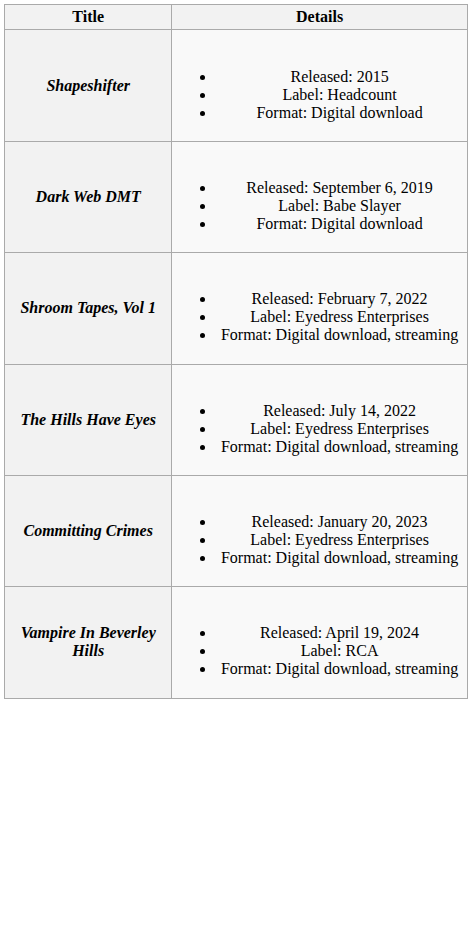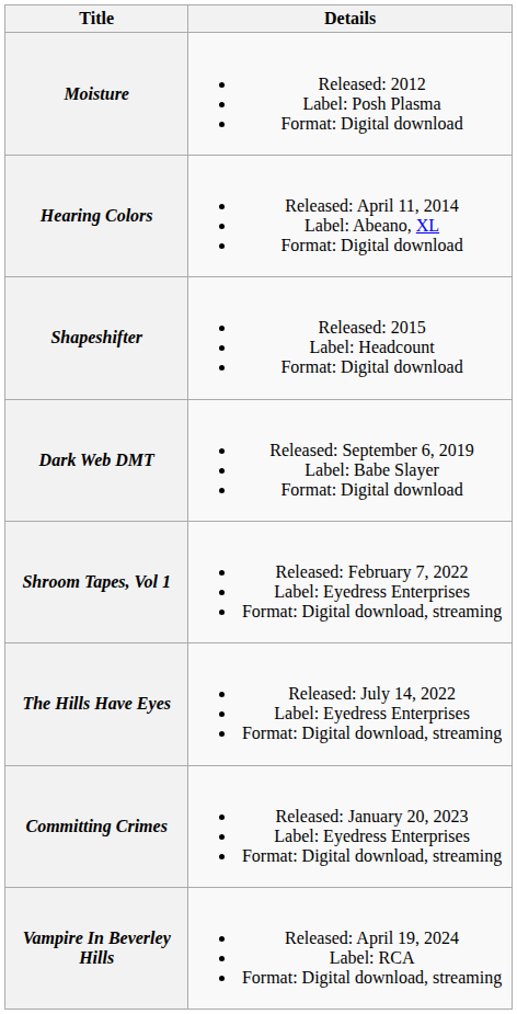 <table class="wikitable plainrowheaders" style="text-align:center;">
 <tr>
 <th scope="col" style="width:10em;">Title</th>
 <th scope="col" style="width:18em;">Details</th>
+</tr>
+<tr>
+<th scope="row"><em>Moisture</em><br></th>
+<td><br><ul><li>Released: 2012</li><li>Label: Posh Plasma</li><li>Format: Digital download</li></ul></td>
+</tr>
+<tr>
+<th scope="row"><em>Hearing Colors</em></th>
+<td><br><ul><li>Released: April 11, 2014</li><li>Label: Abeano, <a href='#'>XL</a></li><li>Format: Digital download</li></ul></td>
 </tr>
 <tr>
 <th scope="row"><em>Shapeshifter</em></th>
 <td><br><ul><li>Released: 2015</li><li>Label: Headcount</li><li>Format: Digital download</li></ul></td>
 </tr>
 <tr>
 <th scope="row"><em>Dark Web DMT</em><br></th>
 <td><br><ul><li>Released: September 6, 2019</li><li>Label: Babe Slayer</li><li>Format: Digital download</li></ul></td>
 </tr>
 <tr>
 <th scope="row"><em>Shroom Tapes, Vol 1</em><br></th>
 <td><br><ul><li>Released: February 7, 2022</li><li>Label: Eyedress Enterprises</li><li>Format: Digital download, streaming</li></ul></td>
 </tr>
 <tr>
 <th scope="row"><em>The Hills Have Eyes</em><br></th>
 <td><br><ul><li>Released: July 14, 2022</li><li>Label: Eyedress Enterprises</li><li>Format: Digital download, streaming</li></ul></td>
 </tr>
 <tr>
 <th scope="row"><em>Committing Crimes</em></th>
 <td><br><ul><li>Released: January 20, 2023</li><li>Label: Eyedress Enterprises</li><li>Format: Digital download, streaming</li></ul></td>
 </tr>
 <tr>
 <th scope="row"><em>Vampire In Beverley Hills</em></th>
 <td><br><ul><li>Released: April 19, 2024</li><li>Label: RCA</li><li>Format: Digital download, streaming</li></ul></td>
 </tr>
 </table>
